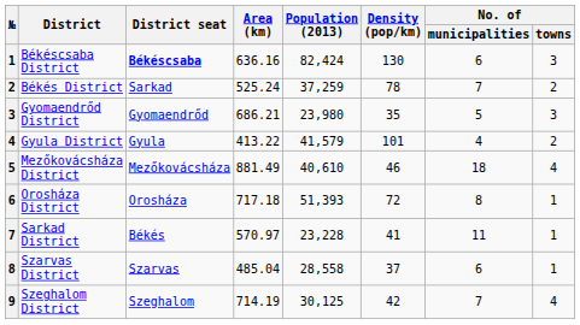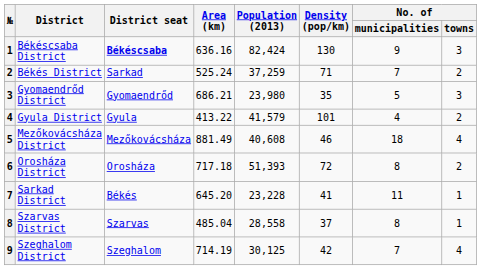 <table class="wikitable sortable">
 <tr>
 <th rowspan=2>№</th>
 <th rowspan=2>District</th>
 <th rowspan=2>District seat</th>
 <th rowspan=2><a href='#'>Area</a><br>(km)</th>
 <th rowspan=2><a href='#'>Population</a><br>(2013)</th>
 <th rowspan=2><a href='#'>Density</a><br>(pop/km)</th>
 <th colspan=2>No. of</th>
 </tr>
 <tr>
 <th>municipalities</th>
 <th>towns</th>
 </tr>
 <tr>
 <th>1</th>
 <td><a href='#'>Békéscsaba District</a></td>
 <td><strong><a href='#'>Békéscsaba</a></strong></td>
 <td>636.16</td>
 <td align="center">82,424</td>
 <td align="center">130</td>
-<td align="center">6</td>
+<td align="center">9</td>
 <td align="center">3</td>
 </tr>
 <tr>
 <th>2</th>
 <td><a href='#'>Békés District</a></td>
 <td><a href='#'>Sarkad</a></td>
 <td>525.24</td>
 <td align="center">37,259</td>
-<td align="center">78</td>
+<td align="center">71</td>
 <td align="center">7</td>
 <td align="center">2</td>
 </tr>
 <tr>
 <th>3</th>
 <td><a href='#'>Gyomaendrőd District</a></td>
 <td><a href='#'>Gyomaendrőd</a></td>
 <td>686.21</td>
 <td align="center">23,980</td>
 <td align="center">35</td>
 <td align="center">5</td>
 <td align="center">3</td>
 </tr>
 <tr>
 <th>4</th>
 <td><a href='#'>Gyula District</a></td>
 <td><a href='#'>Gyula</a></td>
 <td>413.22</td>
 <td align="center">41,579</td>
 <td align="center">101</td>
 <td align="center">4</td>
 <td align="center">2</td>
 </tr>
 <tr>
 <th>5</th>
 <td><a href='#'>Mezőkovácsháza District</a></td>
 <td><a href='#'>Mezőkovácsháza</a></td>
 <td>881.49</td>
-<td align="center">40,610</td>
+<td align="center">40,608</td>
 <td align="center">46</td>
 <td align="center">18</td>
 <td align="center">4</td>
 </tr>
 <tr>
 <th>6</th>
 <td><a href='#'>Orosháza District</a></td>
 <td><a href='#'>Orosháza</a></td>
 <td>717.18</td>
 <td align="center">51,393</td>
 <td align="center">72</td>
 <td align="center">8</td>
-<td align="center">1</td>
+<td align="center">2</td>
 </tr>
 <tr>
 <th>7</th>
 <td><a href='#'>Sarkad District</a></td>
 <td><a href='#'>Békés</a></td>
-<td>570.97</td>
+<td>645.20</td>
 <td align="center">23,228</td>
 <td align="center">41</td>
 <td align="center">11</td>
 <td align="center">1</td>
 </tr>
 <tr>
 <th>8</th>
 <td><a href='#'>Szarvas District</a></td>
 <td><a href='#'>Szarvas</a></td>
 <td>485.04</td>
 <td align="center">28,558</td>
 <td align="center">37</td>
-<td align="center">6</td>
+<td align="center">8</td>
 <td align="center">1</td>
 </tr>
 <tr>
 <th>9</th>
 <td><a href='#'>Szeghalom District</a></td>
 <td><a href='#'>Szeghalom</a></td>
 <td>714.19</td>
 <td align="center">30,125</td>
 <td align="center">42</td>
 <td align="center">7</td>
 <td align="center">4</td>
 </tr>
 </table>
